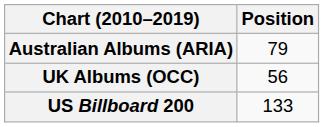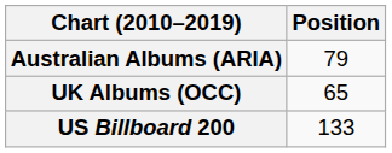 <table class="wikitable sortable plainrowheaders" style="text-align:center">
 <tr>
 <th scope="col">Chart (2010–2019)</th>
 <th scope="col">Position</th>
 </tr>
 <tr>
 <th scope="row">Australian Albums (ARIA)</th>
 <td>79</td>
 </tr>
 <tr>
 <th scope="row">UK Albums (OCC)</th>
-<td>56</td>
+<td>65</td>
 </tr>
 <tr>
 <th scope="row">US <em>Billboard</em> 200</th>
 <td>133</td>
 </tr>
 </table>
